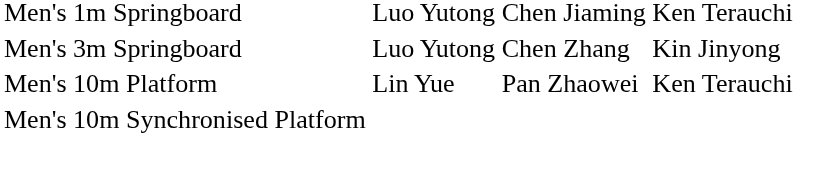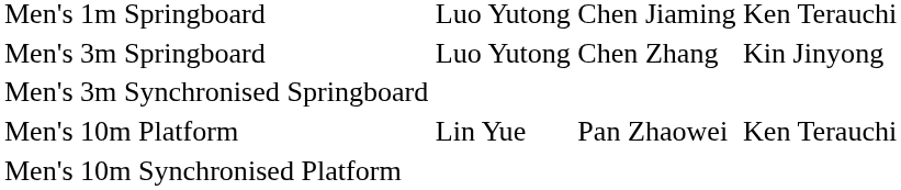 <table>
 <tr>
 <td>Men's 1m Springboard</td>
 <td>Luo Yutong<br></td>
 <td>Chen Jiaming<br></td>
 <td>Ken Terauchi<br></td>
 </tr>
 <tr>
 <td>Men's 3m Springboard</td>
 <td>Luo Yutong<br></td>
 <td>Chen Zhang<br></td>
 <td>Kin Jinyong<br></td>
 </tr>
 <tr>
+<td>Men's 3m Synchronised Springboard</td>
+<td></td>
+<td></td>
+<td></td>
+</tr>
+<tr>
 <td>Men's 10m Platform</td>
 <td>Lin Yue<br></td>
 <td>Pan Zhaowei<br></td>
 <td>Ken Terauchi<br></td>
 </tr>
 <tr>
 <td>Men's 10m Synchronised Platform</td>
 <td></td>
 <td></td>
 <td></td>
 </tr>
 </table>
